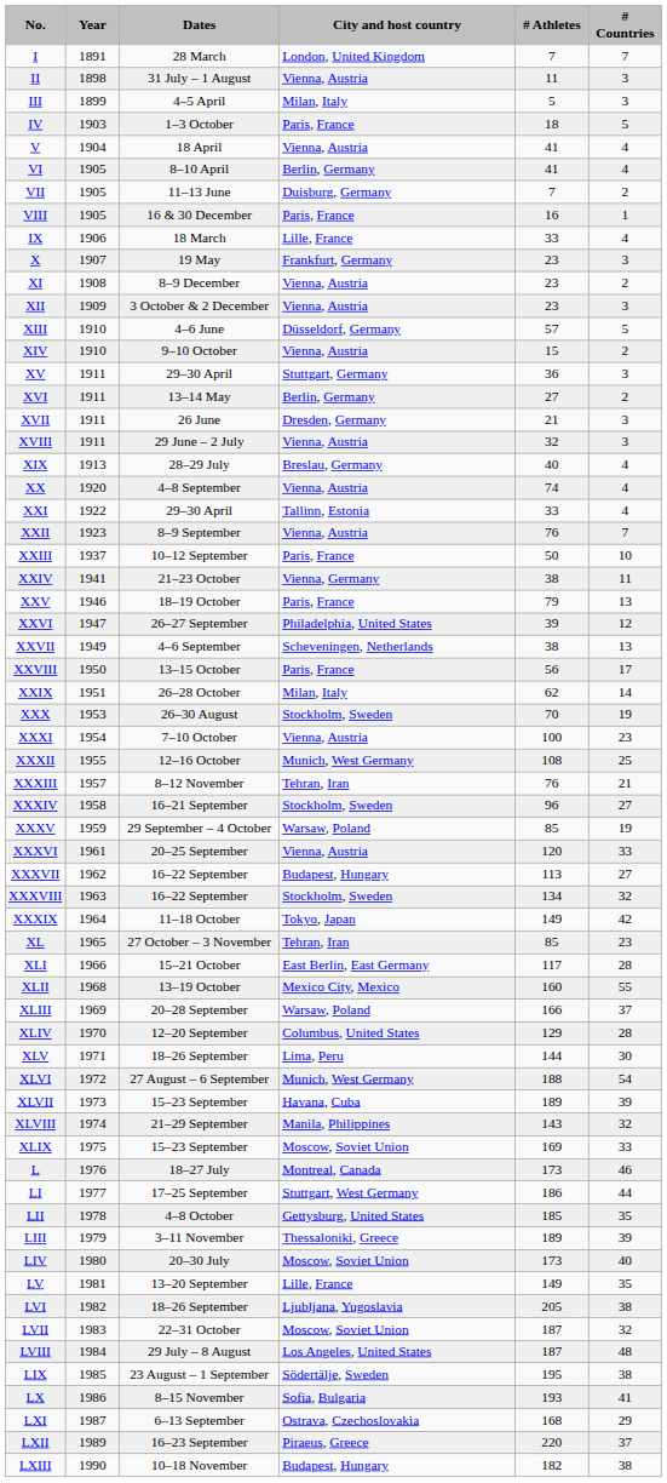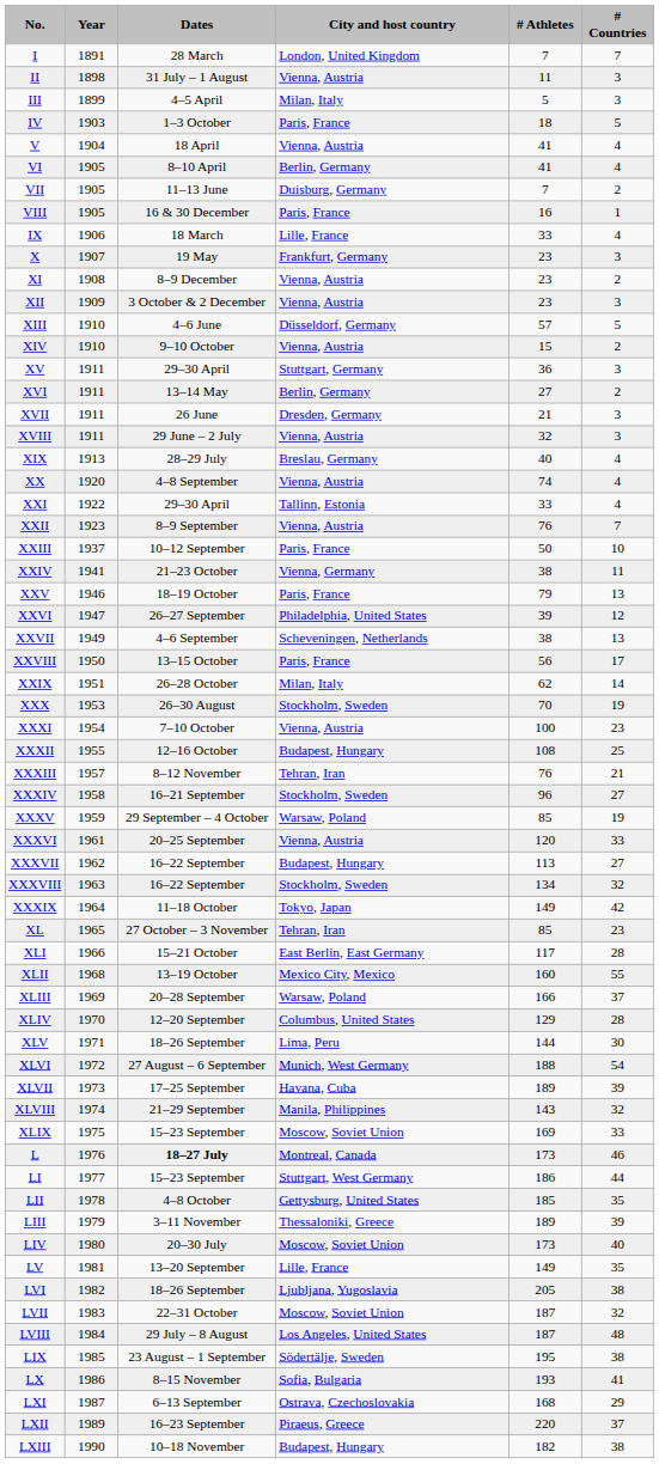 <table class="wikitable" style="text-align:center; font-size:90%">
 <tr>
 <th style="width: 50px; background-color:#C0C0C0">No.</th>
 <th style="width: 50px; background-color:#C0C0C0">Year</th>
 <th style="width: 160px; background-color:#C0C0C0">Dates</th>
 <th style="width: 240px; background-color:#C0C0C0">City and host country</th>
 <th style="width: 70px; background-color:#C0C0C0"># Athletes</th>
 <th style="width: 70px; background-color:#C0C0C0"># Countries</th>
 </tr>
 <tr>
 <td><a href='#'>I</a></td>
 <td>1891</td>
 <td>28 March</td>
 <td align="left"> <a href='#'>London</a>, <a href='#'>United Kingdom</a></td>
 <td>7</td>
 <td>7</td>
 </tr>
 <tr bgcolor="efefef">
 <td><a href='#'>II</a></td>
 <td>1898</td>
 <td>31 July – 1 August</td>
 <td align="left"> <a href='#'>Vienna</a>, <a href='#'>Austria</a></td>
 <td>11</td>
 <td>3</td>
 </tr>
 <tr>
 <td><a href='#'>III</a></td>
 <td>1899</td>
 <td>4–5 April</td>
 <td align="left"> <a href='#'>Milan</a>, <a href='#'>Italy</a></td>
 <td>5</td>
 <td>3</td>
 </tr>
 <tr bgcolor="efefef">
 <td><a href='#'>IV</a></td>
 <td>1903</td>
 <td>1–3 October</td>
 <td align="left"> <a href='#'>Paris</a>, <a href='#'>France</a></td>
 <td>18</td>
 <td>5</td>
 </tr>
 <tr>
 <td><a href='#'>V</a></td>
 <td>1904</td>
 <td>18 April</td>
 <td align="left"> <a href='#'>Vienna</a>, <a href='#'>Austria</a></td>
 <td>41</td>
 <td>4</td>
 </tr>
 <tr bgcolor="efefef">
 <td><a href='#'>VI</a></td>
 <td>1905</td>
 <td>8–10 April</td>
 <td align="left"> <a href='#'>Berlin</a>, <a href='#'>Germany</a></td>
 <td>41</td>
 <td>4</td>
 </tr>
 <tr>
 <td><a href='#'>VII</a></td>
 <td>1905</td>
 <td>11–13 June</td>
 <td align="left"> <a href='#'>Duisburg</a>, <a href='#'>Germany</a></td>
 <td>7</td>
 <td>2</td>
 </tr>
 <tr bgcolor="efefef">
 <td><a href='#'>VIII</a></td>
 <td>1905</td>
 <td>16 & 30 December</td>
 <td align="left"> <a href='#'>Paris</a>, <a href='#'>France</a></td>
 <td>16</td>
 <td>1</td>
 </tr>
 <tr>
 <td><a href='#'>IX</a></td>
 <td>1906</td>
 <td>18 March</td>
 <td align="left"> <a href='#'>Lille</a>, <a href='#'>France</a></td>
 <td>33</td>
 <td>4</td>
 </tr>
 <tr bgcolor="efefef">
 <td><a href='#'>X</a></td>
 <td>1907</td>
 <td>19 May</td>
 <td align="left"> <a href='#'>Frankfurt</a>, <a href='#'>Germany</a></td>
 <td>23</td>
 <td>3</td>
 </tr>
 <tr>
 <td><a href='#'>XI</a></td>
 <td>1908</td>
 <td>8–9 December</td>
 <td align="left"> <a href='#'>Vienna</a>, <a href='#'>Austria</a></td>
 <td>23</td>
 <td>2</td>
 </tr>
 <tr bgcolor="efefef">
 <td><a href='#'>XII</a></td>
 <td>1909</td>
 <td>3 October & 2 December</td>
 <td align="left"> <a href='#'>Vienna</a>, <a href='#'>Austria</a></td>
 <td>23</td>
 <td>3</td>
 </tr>
 <tr>
 <td><a href='#'>XIII</a></td>
 <td>1910</td>
 <td>4–6 June</td>
 <td align="left"> <a href='#'>Düsseldorf</a>, <a href='#'>Germany</a></td>
 <td>57</td>
 <td>5</td>
 </tr>
 <tr bgcolor="efefef">
 <td><a href='#'>XIV</a></td>
 <td>1910</td>
 <td>9–10 October</td>
 <td align="left"> <a href='#'>Vienna</a>, <a href='#'>Austria</a></td>
 <td>15</td>
 <td>2</td>
 </tr>
 <tr>
 <td><a href='#'>XV</a></td>
 <td>1911</td>
 <td>29–30 April</td>
 <td align="left"> <a href='#'>Stuttgart</a>, <a href='#'>Germany</a></td>
 <td>36</td>
 <td>3</td>
 </tr>
 <tr bgcolor="efefef">
 <td><a href='#'>XVI</a></td>
 <td>1911</td>
 <td>13–14 May</td>
 <td align="left"> <a href='#'>Berlin</a>, <a href='#'>Germany</a></td>
 <td>27</td>
 <td>2</td>
 </tr>
 <tr>
 <td><a href='#'>XVII</a></td>
 <td>1911</td>
 <td>26 June</td>
 <td align="left"> <a href='#'>Dresden</a>, <a href='#'>Germany</a></td>
 <td>21</td>
 <td>3</td>
 </tr>
 <tr bgcolor="efefef">
 <td><a href='#'>XVIII</a></td>
 <td>1911</td>
 <td>29 June – 2 July</td>
 <td align="left"> <a href='#'>Vienna</a>, <a href='#'>Austria</a></td>
 <td>32</td>
 <td>3</td>
 </tr>
 <tr>
 <td><a href='#'>XIX</a></td>
 <td>1913</td>
 <td>28–29 July</td>
 <td align="left"> <a href='#'>Breslau</a>, <a href='#'>Germany</a></td>
 <td>40</td>
 <td>4</td>
 </tr>
 <tr bgcolor="efefef">
 <td><a href='#'>XX</a></td>
 <td>1920</td>
 <td>4–8 September</td>
 <td align="left"> <a href='#'>Vienna</a>, <a href='#'>Austria</a></td>
 <td>74</td>
 <td>4</td>
 </tr>
 <tr>
 <td><a href='#'>XXI</a></td>
 <td>1922</td>
 <td>29–30 April</td>
 <td align="left"> <a href='#'>Tallinn</a>, <a href='#'>Estonia</a></td>
 <td>33</td>
 <td>4</td>
 </tr>
 <tr bgcolor="efefef">
 <td><a href='#'>XXII</a></td>
 <td>1923</td>
 <td>8–9 September</td>
 <td align="left"> <a href='#'>Vienna</a>, <a href='#'>Austria</a></td>
 <td>76</td>
 <td>7</td>
 </tr>
 <tr>
 <td><a href='#'>XXIII</a></td>
 <td>1937</td>
 <td>10–12 September</td>
 <td align="left"> <a href='#'>Paris</a>, <a href='#'>France</a></td>
 <td>50</td>
 <td>10</td>
 </tr>
 <tr bgcolor="efefef">
 <td><a href='#'>XXIV</a></td>
 <td>1941</td>
 <td>21–23 October</td>
 <td align="left"> <a href='#'>Vienna</a>, <a href='#'>Germany</a></td>
 <td>38</td>
 <td>11</td>
 </tr>
 <tr>
 <td><a href='#'>XXV</a></td>
 <td>1946</td>
 <td>18–19 October</td>
 <td align="left"> <a href='#'>Paris</a>, <a href='#'>France</a></td>
 <td>79</td>
 <td>13</td>
 </tr>
 <tr bgcolor="efefef">
 <td><a href='#'>XXVI</a></td>
 <td>1947</td>
 <td>26–27 September</td>
 <td align="left"> <a href='#'>Philadelphia</a>, <a href='#'>United States</a></td>
 <td>39</td>
 <td>12</td>
 </tr>
 <tr>
 <td><a href='#'>XXVII</a></td>
 <td>1949</td>
 <td>4–6 September</td>
 <td align="left"> <a href='#'>Scheveningen</a>, <a href='#'>Netherlands</a></td>
 <td>38</td>
 <td>13</td>
 </tr>
 <tr bgcolor="efefef">
 <td><a href='#'>XXVIII</a></td>
 <td>1950</td>
 <td>13–15 October</td>
 <td align="left"> <a href='#'>Paris</a>, <a href='#'>France</a></td>
 <td>56</td>
 <td>17</td>
 </tr>
 <tr>
 <td><a href='#'>XXIX</a></td>
 <td>1951</td>
 <td>26–28 October</td>
 <td align="left"> <a href='#'>Milan</a>, <a href='#'>Italy</a></td>
 <td>62</td>
 <td>14</td>
 </tr>
 <tr bgcolor="efefef">
 <td><a href='#'>XXX</a></td>
 <td>1953</td>
 <td>26–30 August</td>
 <td align="left"> <a href='#'>Stockholm</a>, <a href='#'>Sweden</a></td>
 <td>70</td>
 <td>19</td>
 </tr>
 <tr>
 <td><a href='#'>XXXI</a></td>
 <td>1954</td>
 <td>7–10 October</td>
 <td align="left"> <a href='#'>Vienna</a>, <a href='#'>Austria</a></td>
 <td>100</td>
 <td>23</td>
 </tr>
 <tr bgcolor="efefef">
 <td><a href='#'>XXXII</a></td>
 <td>1955</td>
 <td>12–16 October</td>
-<td align="left"> <a href='#'>Munich</a>, <a href='#'>West Germany</a></td>
+<td align="left"> <a href='#'>Budapest</a>, <a href='#'>Hungary</a></td>
 <td>108</td>
 <td>25</td>
 </tr>
 <tr>
 <td><a href='#'>XXXIII</a></td>
 <td>1957</td>
 <td>8–12 November</td>
 <td align="left"> <a href='#'>Tehran</a>, <a href='#'>Iran</a></td>
 <td>76</td>
 <td>21</td>
 </tr>
 <tr bgcolor="efefef">
 <td><a href='#'>XXXIV</a></td>
 <td>1958</td>
 <td>16–21 September</td>
 <td align="left"> <a href='#'>Stockholm</a>, <a href='#'>Sweden</a></td>
 <td>96</td>
 <td>27</td>
 </tr>
 <tr>
 <td><a href='#'>XXXV</a></td>
 <td>1959</td>
 <td>29 September – 4 October</td>
 <td align="left"> <a href='#'>Warsaw</a>, <a href='#'>Poland</a></td>
 <td>85</td>
 <td>19</td>
 </tr>
 <tr bgcolor="efefef">
 <td><a href='#'>XXXVI</a></td>
 <td>1961</td>
 <td>20–25 September</td>
 <td align="left"> <a href='#'>Vienna</a>, <a href='#'>Austria</a></td>
 <td>120</td>
 <td>33</td>
 </tr>
 <tr>
 <td><a href='#'>XXXVII</a></td>
 <td>1962</td>
 <td>16–22 September</td>
 <td align="left"> <a href='#'>Budapest</a>, <a href='#'>Hungary</a></td>
 <td>113</td>
 <td>27</td>
 </tr>
 <tr bgcolor="efefef">
 <td><a href='#'>XXXVIII</a></td>
 <td>1963</td>
 <td>16–22 September</td>
 <td align="left"> <a href='#'>Stockholm</a>, <a href='#'>Sweden</a></td>
 <td>134</td>
 <td>32</td>
 </tr>
 <tr>
 <td><a href='#'>XXXIX</a></td>
 <td>1964</td>
 <td>11–18 October</td>
 <td align="left"> <a href='#'>Tokyo</a>, <a href='#'>Japan</a></td>
 <td>149</td>
 <td>42</td>
 </tr>
 <tr bgcolor="efefef">
 <td><a href='#'>XL</a></td>
 <td>1965</td>
 <td>27 October – 3 November</td>
 <td align="left"> <a href='#'>Tehran</a>, <a href='#'>Iran</a></td>
 <td>85</td>
 <td>23</td>
 </tr>
 <tr>
 <td><a href='#'>XLI</a></td>
 <td>1966</td>
 <td>15–21 October</td>
 <td align="left"> <a href='#'>East Berlin</a>, <a href='#'>East Germany</a></td>
 <td>117</td>
 <td>28</td>
 </tr>
 <tr bgcolor="efefef">
 <td><a href='#'>XLII</a></td>
 <td>1968</td>
 <td>13–19 October</td>
 <td align="left"> <a href='#'>Mexico City</a>, <a href='#'>Mexico</a></td>
 <td>160</td>
 <td>55</td>
 </tr>
 <tr>
 <td><a href='#'>XLIII</a></td>
 <td>1969</td>
 <td>20–28 September</td>
 <td align="left"> <a href='#'>Warsaw</a>, <a href='#'>Poland</a></td>
 <td>166</td>
 <td>37</td>
 </tr>
 <tr bgcolor="efefef">
 <td><a href='#'>XLIV</a></td>
 <td>1970</td>
 <td>12–20 September</td>
 <td align="left"> <a href='#'>Columbus</a>, <a href='#'>United States</a></td>
 <td>129</td>
 <td>28</td>
 </tr>
 <tr>
 <td><a href='#'>XLV</a></td>
 <td>1971</td>
 <td>18–26 September</td>
 <td align="left"> <a href='#'>Lima</a>, <a href='#'>Peru</a></td>
 <td>144</td>
 <td>30</td>
 </tr>
 <tr bgcolor="efefef">
 <td><a href='#'>XLVI</a></td>
 <td>1972</td>
 <td>27 August – 6 September</td>
 <td align="left"> <a href='#'>Munich</a>, <a href='#'>West Germany</a></td>
 <td>188</td>
 <td>54</td>
 </tr>
 <tr>
 <td><a href='#'>XLVII</a></td>
 <td>1973</td>
-<td>15–23 September</td>
+<td>17–25 September</td>
 <td align="left"> <a href='#'>Havana</a>, <a href='#'>Cuba</a></td>
 <td>189</td>
 <td>39</td>
 </tr>
 <tr bgcolor="efefef">
 <td><a href='#'>XLVIII</a></td>
 <td>1974</td>
 <td>21–29 September</td>
 <td align="left"> <a href='#'>Manila</a>, <a href='#'>Philippines</a></td>
 <td>143</td>
 <td>32</td>
 </tr>
 <tr>
 <td><a href='#'>XLIX</a></td>
 <td>1975</td>
 <td>15–23 September</td>
 <td align="left"> <a href='#'>Moscow</a>, <a href='#'>Soviet Union</a></td>
 <td>169</td>
 <td>33</td>
 </tr>
 <tr bgcolor="efefef">
 <td><a href='#'>L</a></td>
 <td>1976</td>
-<td>18–27 July</td>
+<td><strong>18–27 July</strong></td>
 <td align="left"> <a href='#'>Montreal</a>, <a href='#'>Canada</a></td>
 <td>173</td>
 <td>46</td>
 </tr>
 <tr>
 <td><a href='#'>LI</a></td>
 <td>1977</td>
-<td>17–25 September</td>
+<td>15–23 September</td>
 <td align="left"> <a href='#'>Stuttgart</a>, <a href='#'>West Germany</a></td>
 <td>186</td>
 <td>44</td>
 </tr>
 <tr bgcolor="efefef">
 <td><a href='#'>LII</a></td>
 <td>1978</td>
 <td>4–8 October</td>
 <td align="left"> <a href='#'>Gettysburg</a>, <a href='#'>United States</a></td>
 <td>185</td>
 <td>35</td>
 </tr>
 <tr>
 <td><a href='#'>LIII</a></td>
 <td>1979</td>
 <td>3–11 November</td>
 <td align="left"> <a href='#'>Thessaloniki</a>, <a href='#'>Greece</a></td>
 <td>189</td>
 <td>39</td>
 </tr>
 <tr bgcolor="efefef">
 <td><a href='#'>LIV</a></td>
 <td>1980</td>
 <td>20–30 July</td>
 <td align="left"> <a href='#'>Moscow</a>, <a href='#'>Soviet Union</a></td>
 <td>173</td>
 <td>40</td>
 </tr>
 <tr>
 <td><a href='#'>LV</a></td>
 <td>1981</td>
 <td>13–20 September</td>
 <td align="left"> <a href='#'>Lille</a>, <a href='#'>France</a></td>
 <td>149</td>
 <td>35</td>
 </tr>
 <tr bgcolor="efefef">
 <td><a href='#'>LVI</a></td>
 <td>1982</td>
 <td>18–26 September</td>
 <td align="left"> <a href='#'>Ljubljana</a>, <a href='#'>Yugoslavia</a></td>
 <td>205</td>
 <td>38</td>
 </tr>
 <tr>
 <td><a href='#'>LVII</a></td>
 <td>1983</td>
 <td>22–31 October</td>
 <td align="left"> <a href='#'>Moscow</a>, <a href='#'>Soviet Union</a></td>
 <td>187</td>
 <td>32</td>
 </tr>
 <tr bgcolor="efefef">
 <td><a href='#'>LVIII</a></td>
 <td>1984</td>
 <td>29 July – 8 August</td>
 <td align="left"> <a href='#'>Los Angeles</a>, <a href='#'>United States</a></td>
 <td>187</td>
 <td>48</td>
 </tr>
 <tr>
 <td><a href='#'>LIX</a></td>
 <td>1985</td>
 <td>23 August – 1 September</td>
 <td align="left"> <a href='#'>Södertälje</a>, <a href='#'>Sweden</a></td>
 <td>195</td>
 <td>38</td>
 </tr>
 <tr bgcolor="efefef">
 <td><a href='#'>LX</a></td>
 <td>1986</td>
 <td>8–15 November</td>
 <td align="left"> <a href='#'>Sofia</a>, <a href='#'>Bulgaria</a></td>
 <td>193</td>
 <td>41</td>
 </tr>
 <tr>
 <td><a href='#'>LXI</a></td>
 <td>1987</td>
 <td>6–13 September</td>
 <td align="left"> <a href='#'>Ostrava</a>, <a href='#'>Czechoslovakia</a></td>
 <td>168</td>
 <td>29</td>
 </tr>
 <tr bgcolor="efefef">
 <td><a href='#'>LXII</a></td>
 <td>1989</td>
 <td>16–23 September</td>
 <td align="left"> <a href='#'>Piraeus</a>, <a href='#'>Greece</a></td>
 <td>220</td>
 <td>37</td>
 </tr>
 <tr>
 <td><a href='#'>LXIII</a></td>
 <td>1990</td>
 <td>10–18 November</td>
 <td align="left"> <a href='#'>Budapest</a>, <a href='#'>Hungary</a></td>
 <td>182</td>
 <td>38</td>
 </tr>
 </table>
